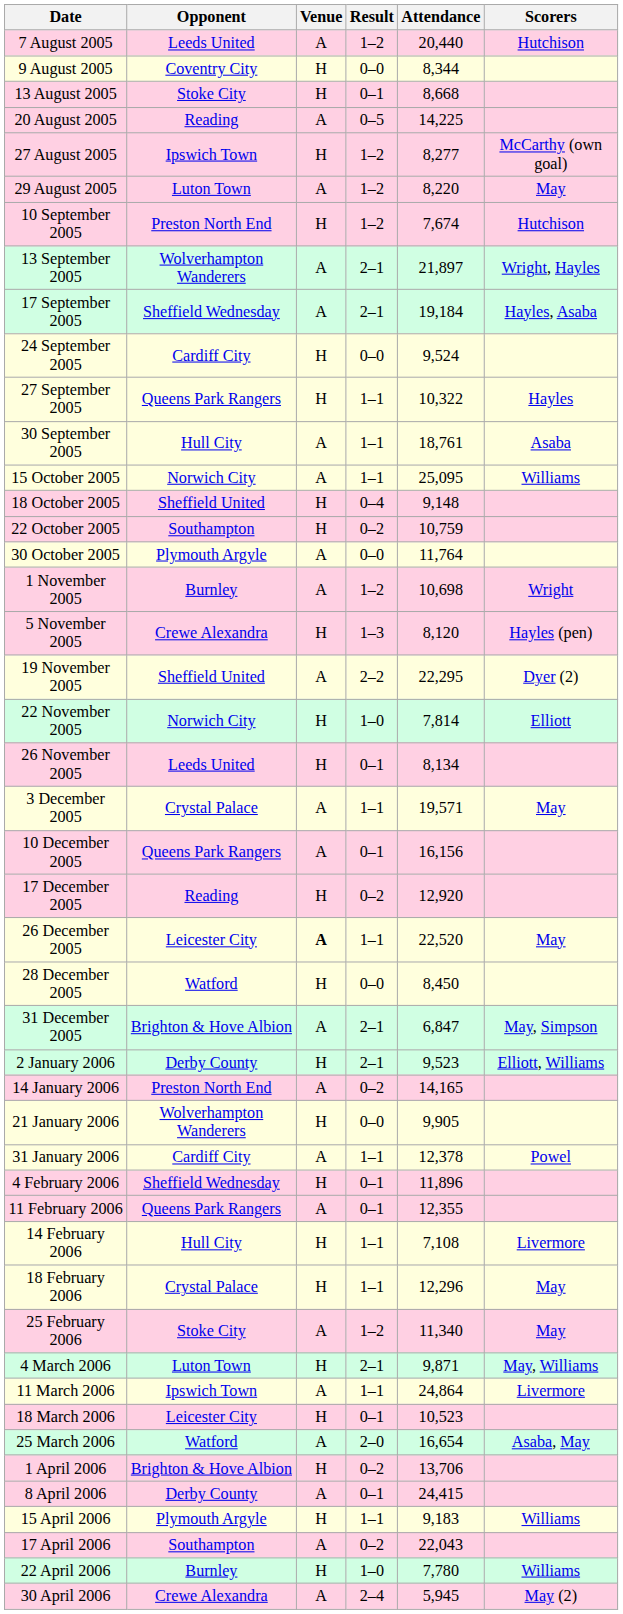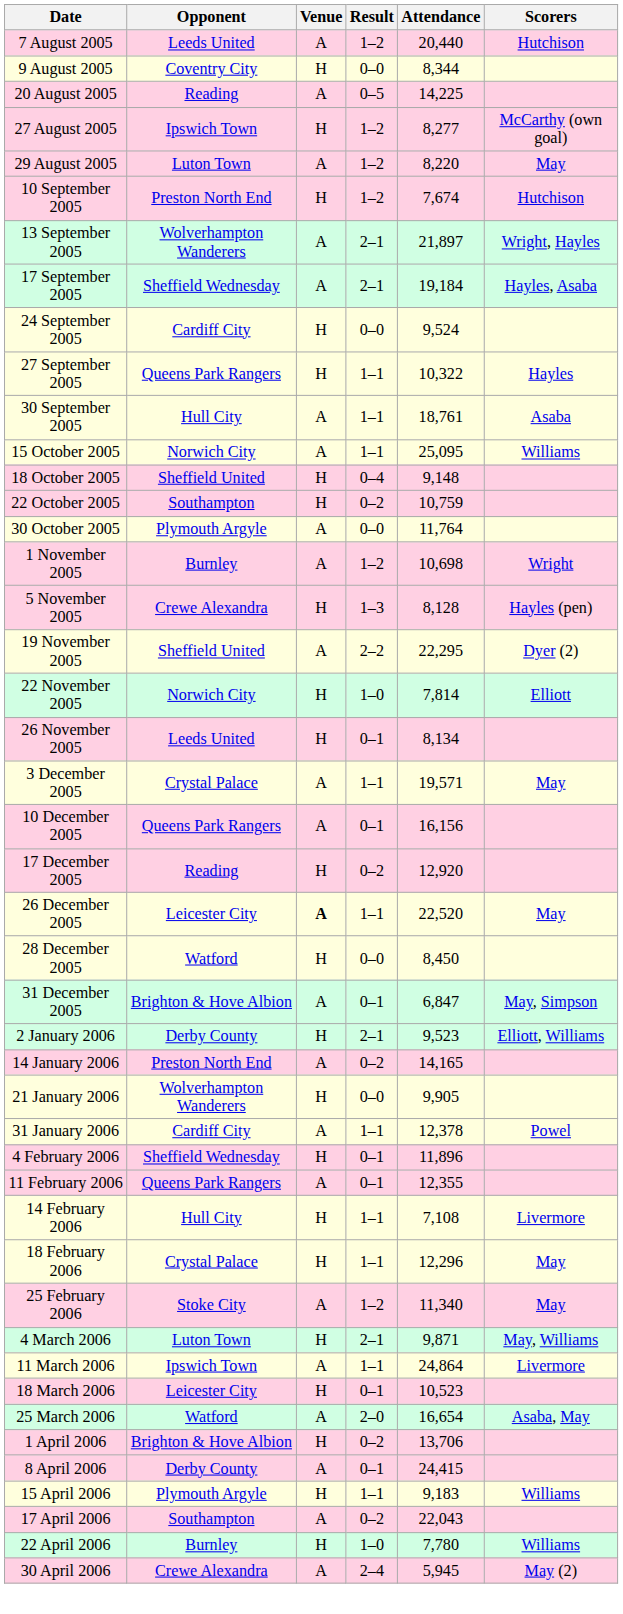 <table class="wikitable sortable" style="font-size:100%; text-align:center">
 <tr>
 <th>Date</th>
 <th>Opponent</th>
 <th>Venue</th>
 <th>Result</th>
 <th>Attendance</th>
 <th>Scorers</th>
 </tr>
 <tr style="background-color: #ffd0e3;">
 <td>7 August 2005</td>
 <td><a href='#'>Leeds United</a></td>
 <td>A</td>
 <td>1–2</td>
 <td>20,440</td>
 <td><a href='#'>Hutchison</a></td>
 </tr>
 <tr style="background-color: #ffffdd;">
 <td>9 August 2005</td>
 <td><a href='#'>Coventry City</a></td>
 <td>H</td>
 <td>0–0</td>
 <td>8,344</td>
-<td></td>
-</tr>
-<tr style="background-color: #ffd0e3;">
-<td>13 August 2005</td>
-<td><a href='#'>Stoke City</a></td>
-<td>H</td>
-<td>0–1</td>
-<td>8,668</td>
 <td></td>
 </tr>
 <tr style="background-color: #ffd0e3;">
 <td>20 August 2005</td>
 <td><a href='#'>Reading</a></td>
 <td>A</td>
 <td>0–5</td>
 <td>14,225</td>
 <td></td>
 </tr>
 <tr style="background-color: #ffd0e3;">
 <td>27 August 2005</td>
 <td><a href='#'>Ipswich Town</a></td>
 <td>H</td>
 <td>1–2</td>
 <td>8,277</td>
 <td><a href='#'>McCarthy</a> (own goal)</td>
 </tr>
 <tr style="background-color: #ffd0e3;">
 <td>29 August 2005</td>
 <td><a href='#'>Luton Town</a></td>
 <td>A</td>
 <td>1–2</td>
 <td>8,220</td>
 <td><a href='#'>May</a></td>
 </tr>
 <tr style="background-color: #ffd0e3;">
 <td>10 September 2005</td>
 <td><a href='#'>Preston North End</a></td>
 <td>H</td>
 <td>1–2</td>
 <td>7,674</td>
 <td><a href='#'>Hutchison</a></td>
 </tr>
 <tr style="background-color: #d0ffe3;">
 <td>13 September 2005</td>
 <td><a href='#'>Wolverhampton Wanderers</a></td>
 <td>A</td>
 <td>2–1</td>
 <td>21,897</td>
 <td><a href='#'>Wright</a>, <a href='#'>Hayles</a></td>
 </tr>
 <tr style="background-color: #d0ffe3;">
 <td>17 September 2005</td>
 <td><a href='#'>Sheffield Wednesday</a></td>
 <td>A</td>
 <td>2–1</td>
 <td>19,184</td>
 <td><a href='#'>Hayles</a>, <a href='#'>Asaba</a></td>
 </tr>
 <tr style="background-color: #ffffdd;">
 <td>24 September 2005</td>
 <td><a href='#'>Cardiff City</a></td>
 <td>H</td>
 <td>0–0</td>
 <td>9,524</td>
 <td></td>
 </tr>
 <tr style="background-color: #ffffdd;">
 <td>27 September 2005</td>
 <td><a href='#'>Queens Park Rangers</a></td>
 <td>H</td>
 <td>1–1</td>
 <td>10,322</td>
 <td><a href='#'>Hayles</a></td>
 </tr>
 <tr style="background-color: #ffffdd;">
 <td>30 September 2005</td>
 <td><a href='#'>Hull City</a></td>
 <td>A</td>
 <td>1–1</td>
 <td>18,761</td>
 <td><a href='#'>Asaba</a></td>
 </tr>
 <tr style="background-color: #ffffdd;">
 <td>15 October 2005</td>
 <td><a href='#'>Norwich City</a></td>
 <td>A</td>
 <td>1–1</td>
 <td>25,095</td>
 <td><a href='#'>Williams</a></td>
 </tr>
 <tr style="background-color: #ffd0e3;">
 <td>18 October 2005</td>
 <td><a href='#'>Sheffield United</a></td>
 <td>H</td>
 <td>0–4</td>
 <td>9,148</td>
 <td></td>
 </tr>
 <tr style="background-color: #ffd0e3;">
 <td>22 October 2005</td>
 <td><a href='#'>Southampton</a></td>
 <td>H</td>
 <td>0–2</td>
 <td>10,759</td>
 <td></td>
 </tr>
 <tr style="background-color: #ffffdd;">
 <td>30 October 2005</td>
 <td><a href='#'>Plymouth Argyle</a></td>
 <td>A</td>
 <td>0–0</td>
 <td>11,764</td>
 <td></td>
 </tr>
 <tr style="background-color: #ffd0e3;">
 <td>1 November 2005</td>
 <td><a href='#'>Burnley</a></td>
 <td>A</td>
 <td>1–2</td>
 <td>10,698</td>
 <td><a href='#'>Wright</a></td>
 </tr>
 <tr style="background-color: #ffd0e3;">
 <td>5 November 2005</td>
 <td><a href='#'>Crewe Alexandra</a></td>
 <td>H</td>
 <td>1–3</td>
-<td>8,120</td>
+<td>8,128</td>
 <td><a href='#'>Hayles</a> (pen)</td>
 </tr>
 <tr style="background-color: #ffffdd;">
 <td>19 November 2005</td>
 <td><a href='#'>Sheffield United</a></td>
 <td>A</td>
 <td>2–2</td>
 <td>22,295</td>
 <td><a href='#'>Dyer</a> (2)</td>
 </tr>
 <tr style="background-color: #d0ffe3;">
 <td>22 November 2005</td>
 <td><a href='#'>Norwich City</a></td>
 <td>H</td>
 <td>1–0</td>
 <td>7,814</td>
 <td><a href='#'>Elliott</a></td>
 </tr>
 <tr style="background-color: #ffd0e3;">
 <td>26 November 2005</td>
 <td><a href='#'>Leeds United</a></td>
 <td>H</td>
 <td>0–1</td>
 <td>8,134</td>
 <td></td>
 </tr>
 <tr style="background-color: #ffffdd;">
 <td>3 December 2005</td>
 <td><a href='#'>Crystal Palace</a></td>
 <td>A</td>
 <td>1–1</td>
 <td>19,571</td>
 <td><a href='#'>May</a></td>
 </tr>
 <tr style="background-color: #ffd0e3;">
 <td>10 December 2005</td>
 <td><a href='#'>Queens Park Rangers</a></td>
 <td>A</td>
 <td>0–1</td>
 <td>16,156</td>
 <td></td>
 </tr>
 <tr style="background-color: #ffd0e3;">
 <td>17 December 2005</td>
 <td><a href='#'>Reading</a></td>
 <td>H</td>
 <td>0–2</td>
 <td>12,920</td>
 <td></td>
 </tr>
 <tr style="background-color: #ffffdd;">
 <td>26 December 2005</td>
 <td><a href='#'>Leicester City</a></td>
 <td><strong>A</strong></td>
 <td>1–1</td>
 <td>22,520</td>
 <td><a href='#'>May</a></td>
 </tr>
 <tr style="background-color: #ffffdd;">
 <td>28 December 2005</td>
 <td><a href='#'>Watford</a></td>
 <td>H</td>
 <td>0–0</td>
 <td>8,450</td>
 <td></td>
 </tr>
 <tr style="background-color: #d0ffe3;">
 <td>31 December 2005</td>
 <td><a href='#'>Brighton & Hove Albion</a></td>
 <td>A</td>
-<td>2–1</td>
+<td>0–1</td>
 <td>6,847</td>
 <td><a href='#'>May</a>, <a href='#'>Simpson</a></td>
 </tr>
 <tr style="background-color: #d0ffe3;">
 <td>2 January 2006</td>
 <td><a href='#'>Derby County</a></td>
 <td>H</td>
 <td>2–1</td>
 <td>9,523</td>
 <td><a href='#'>Elliott</a>, <a href='#'>Williams</a></td>
 </tr>
 <tr style="background-color: #ffd0e3;">
 <td>14 January 2006</td>
 <td><a href='#'>Preston North End</a></td>
 <td>A</td>
 <td>0–2</td>
 <td>14,165</td>
 <td></td>
 </tr>
 <tr style="background-color: #ffffdd;">
 <td>21 January 2006</td>
 <td><a href='#'>Wolverhampton Wanderers</a></td>
 <td>H</td>
 <td>0–0</td>
 <td>9,905</td>
 <td></td>
 </tr>
 <tr style="background-color: #ffffdd;">
 <td>31 January 2006</td>
 <td><a href='#'>Cardiff City</a></td>
 <td>A</td>
 <td>1–1</td>
 <td>12,378</td>
 <td><a href='#'>Powel</a></td>
 </tr>
 <tr style="background-color: #ffd0e3;">
 <td>4 February 2006</td>
 <td><a href='#'>Sheffield Wednesday</a></td>
 <td>H</td>
 <td>0–1</td>
 <td>11,896</td>
 <td></td>
 </tr>
 <tr style="background-color: #ffd0e3;">
 <td>11 February 2006</td>
 <td><a href='#'>Queens Park Rangers</a></td>
 <td>A</td>
 <td>0–1</td>
 <td>12,355</td>
 <td></td>
 </tr>
 <tr style="background-color: #ffffdd;">
 <td>14 February 2006</td>
 <td><a href='#'>Hull City</a></td>
 <td>H</td>
 <td>1–1</td>
 <td>7,108</td>
 <td><a href='#'>Livermore</a></td>
 </tr>
 <tr style="background-color: #ffffdd;">
 <td>18 February 2006</td>
 <td><a href='#'>Crystal Palace</a></td>
 <td>H</td>
 <td>1–1</td>
 <td>12,296</td>
 <td><a href='#'>May</a></td>
 </tr>
 <tr style="background-color: #ffd0e3;">
 <td>25 February 2006</td>
 <td><a href='#'>Stoke City</a></td>
 <td>A</td>
 <td>1–2</td>
 <td>11,340</td>
 <td><a href='#'>May</a></td>
 </tr>
 <tr style="background-color: #d0ffe3;">
 <td>4 March 2006</td>
 <td><a href='#'>Luton Town</a></td>
 <td>H</td>
 <td>2–1</td>
 <td>9,871</td>
 <td><a href='#'>May</a>, <a href='#'>Williams</a></td>
 </tr>
 <tr style="background-color: #ffffdd;">
 <td>11 March 2006</td>
 <td><a href='#'>Ipswich Town</a></td>
 <td>A</td>
 <td>1–1</td>
 <td>24,864</td>
 <td><a href='#'>Livermore</a></td>
 </tr>
 <tr style="background-color: #ffd0e3;">
 <td>18 March 2006</td>
 <td><a href='#'>Leicester City</a></td>
 <td>H</td>
 <td>0–1</td>
 <td>10,523</td>
 <td></td>
 </tr>
 <tr style="background-color: #d0ffe3;">
 <td>25 March 2006</td>
 <td><a href='#'>Watford</a></td>
 <td>A</td>
 <td>2–0</td>
 <td>16,654</td>
 <td><a href='#'>Asaba</a>, <a href='#'>May</a></td>
 </tr>
 <tr style="background-color: #ffd0e3;">
 <td>1 April 2006</td>
 <td><a href='#'>Brighton & Hove Albion</a></td>
 <td>H</td>
 <td>0–2</td>
 <td>13,706</td>
 <td></td>
 </tr>
 <tr style="background-color: #ffd0e3;">
 <td>8 April 2006</td>
 <td><a href='#'>Derby County</a></td>
 <td>A</td>
 <td>0–1</td>
 <td>24,415</td>
 <td></td>
 </tr>
 <tr style="background-color: #ffffdd;">
 <td>15 April 2006</td>
 <td><a href='#'>Plymouth Argyle</a></td>
 <td>H</td>
 <td>1–1</td>
 <td>9,183</td>
 <td><a href='#'>Williams</a></td>
 </tr>
 <tr style="background-color: #ffd0e3;">
 <td>17 April 2006</td>
 <td><a href='#'>Southampton</a></td>
 <td>A</td>
 <td>0–2</td>
 <td>22,043</td>
 <td></td>
 </tr>
 <tr style="background-color: #d0ffe3;">
 <td>22 April 2006</td>
 <td><a href='#'>Burnley</a></td>
 <td>H</td>
 <td>1–0</td>
 <td>7,780</td>
 <td><a href='#'>Williams</a></td>
 </tr>
 <tr style="background-color: #ffd0e3;">
 <td>30 April 2006</td>
 <td><a href='#'>Crewe Alexandra</a></td>
 <td>A</td>
 <td>2–4</td>
 <td>5,945</td>
 <td><a href='#'>May</a> (2)</td>
 </tr>
 </table>
